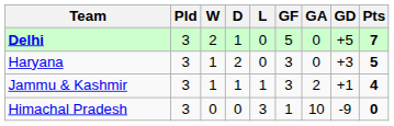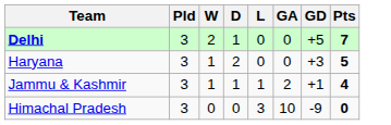 <table class="wikitable" style="text-align: center;">
 <tr>
 <th width="175">Team</th>
 <th width="20">Pld</th>
 <th width="20">W</th>
 <th width="20">D</th>
 <th width="20">L</th>
-<th width="20">GF</th>
 <th width="20">GA</th>
 <th width="20">GD</th>
 <th width="20">Pts</th>
 </tr>
 <tr bgcolor=#ccffcc>
 <td align=left><strong><a href='#'>Delhi</a></strong></td>
 <td>3</td>
 <td>2</td>
 <td>1</td>
 <td>0</td>
-<td>5</td>
 <td>0</td>
 <td>+5</td>
 <td><strong>7</strong></td>
 </tr>
 <tr>
 <td align=left><a href='#'>Haryana</a></td>
 <td>3</td>
 <td>1</td>
 <td>2</td>
 <td>0</td>
-<td>3</td>
 <td>0</td>
 <td>+3</td>
 <td><strong>5</strong></td>
 </tr>
 <tr>
 <td align=left><a href='#'>Jammu & Kashmir</a></td>
 <td>3</td>
 <td>1</td>
 <td>1</td>
 <td>1</td>
-<td>3</td>
 <td>2</td>
 <td>+1</td>
 <td><strong>4</strong></td>
 </tr>
 <tr>
 <td align=left><a href='#'>Himachal Pradesh</a></td>
 <td>3</td>
 <td>0</td>
 <td>0</td>
 <td>3</td>
-<td>1</td>
 <td>10</td>
 <td>-9</td>
 <td><strong>0</strong></td>
 </tr>
 </table>
